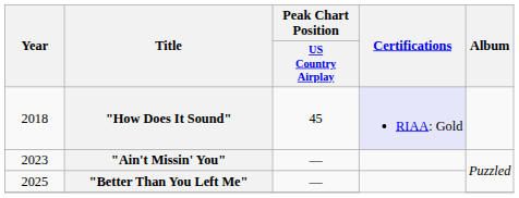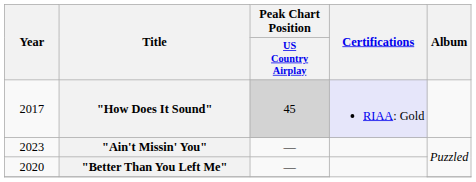 <table class="wikitable plainrowheaders" style="text-align:center;">
 <tr>
 <th scope="col" rowspan="2" style="width:4em;">Year</th>
 <th scope="col" rowspan="2" style="width:15em;">Title</th>
 <th scope="col" colspan="1" style="width:6em;">Peak Chart Position</th>
 <th rowspan="2"><a href='#'>Certifications</a></th>
 <th scope="col" rowspan="2">Album</th>
 </tr>
 <tr style="font-size:smaller;">
 <th style="width:6em;"><a href='#'>US<br>Country<br>Airplay</a><br></th>
 </tr>
 <tr>
-<td>2018</td>
+<td>2017</td>
 <th scope="row">"How Does It Sound"</th>
-<td>45</td>
+<td style="background: lightgrey;">45</td>
 <td style="background: lavender;"><br><ul><li><a href='#'>RIAA</a>: Gold</li></ul></td>
 <td></td>
 </tr>
 <tr>
 <td>2023</td>
 <th scope="row">"Ain't Missin' You"</th>
 <td>—</td>
 <td></td>
 <td rowspan="2"><em>Puzzled</em></td>
 </tr>
 <tr>
-<td>2025</td>
+<td>2020</td>
 <th scope="row">"Better Than You Left Me"</th>
 <td>—</td>
 </tr>
 <tr>
 </tr>
 </table>
